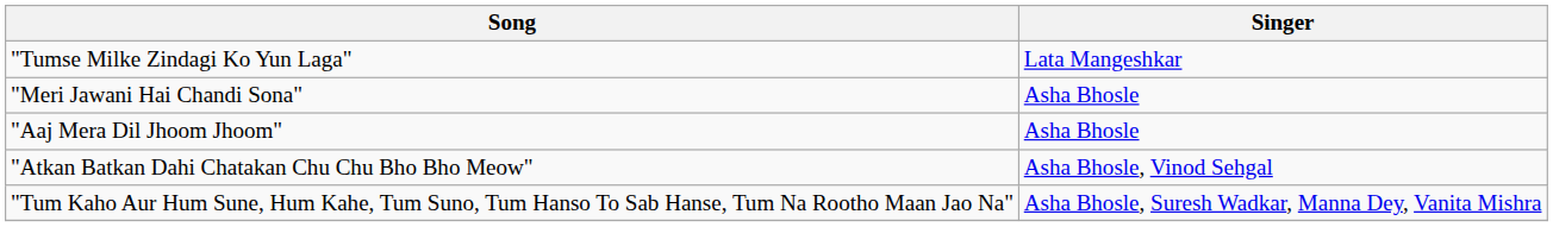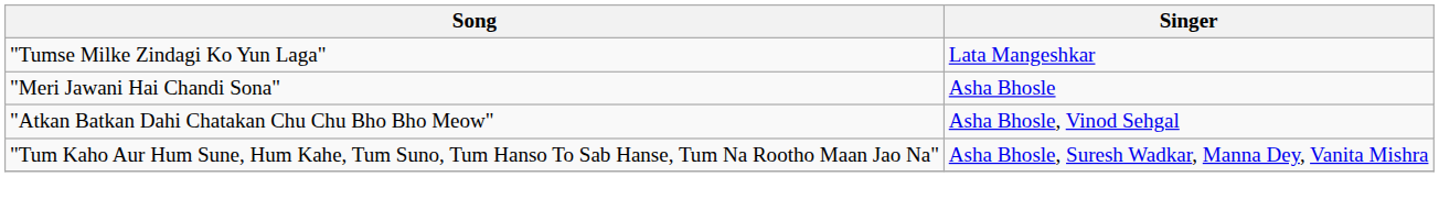 <table class="wikitable">
 <tr>
 <th>Song</th>
 <th>Singer</th>
 </tr>
 <tr>
 <td>"Tumse Milke Zindagi Ko Yun Laga"</td>
 <td><a href='#'>Lata Mangeshkar</a></td>
 </tr>
 <tr>
 <td>"Meri Jawani Hai Chandi Sona"</td>
 <td><a href='#'>Asha Bhosle</a></td>
 </tr>
 <tr>
-<td>"Aaj Mera Dil Jhoom Jhoom"</td>
-<td><a href='#'>Asha Bhosle</a></td>
-</tr>
-<tr>
 <td>"Atkan Batkan Dahi Chatakan Chu Chu Bho Bho Meow"</td>
 <td><a href='#'>Asha Bhosle</a>, <a href='#'>Vinod Sehgal</a></td>
 </tr>
 <tr>
 <td>"Tum Kaho Aur Hum Sune, Hum Kahe, Tum Suno, Tum Hanso To Sab Hanse, Tum Na Rootho Maan Jao Na"</td>
 <td><a href='#'>Asha Bhosle</a>, <a href='#'>Suresh Wadkar</a>, <a href='#'>Manna Dey</a>, <a href='#'>Vanita Mishra</a></td>
 </tr>
 <tr>
 </tr>
 </table>
